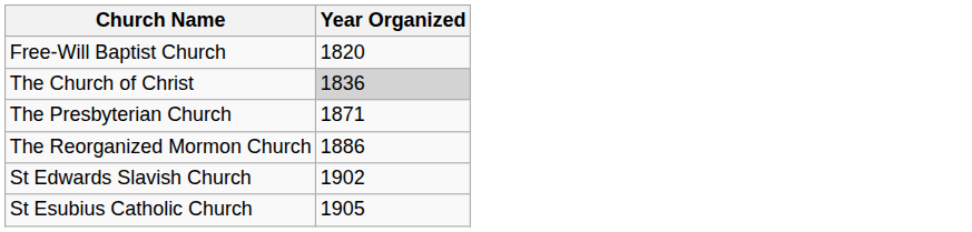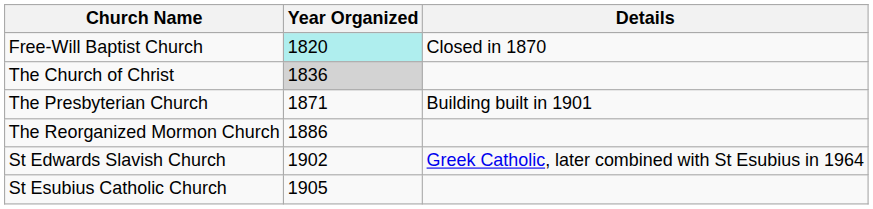 <table class="wikitable">
 <tr>
 <th>Church Name</th>
 <th>Year Organized</th>
+<th>Details</th>
 </tr>
 <tr>
 <td>Free-Will Baptist Church</td>
-<td>1820</td>
+<td style="background: paleturquoise;">1820</td>
+<td>Closed in 1870</td>
 </tr>
 <tr>
 <td>The Church of Christ</td>
 <td style="background: lightgrey;">1836</td>
+<td></td>
 </tr>
 <tr>
 <td>The Presbyterian Church</td>
 <td>1871</td>
+<td>Building built in 1901</td>
 </tr>
 <tr>
 <td>The Reorganized Mormon Church</td>
 <td>1886</td>
+<td></td>
 </tr>
 <tr>
 <td>St Edwards Slavish Church</td>
 <td>1902</td>
+<td><a href='#'>Greek Catholic</a>, later combined with St Esubius in 1964</td>
 </tr>
 <tr>
 <td>St Esubius Catholic Church</td>
 <td>1905</td>
+<td></td>
 </tr>
 </table>
